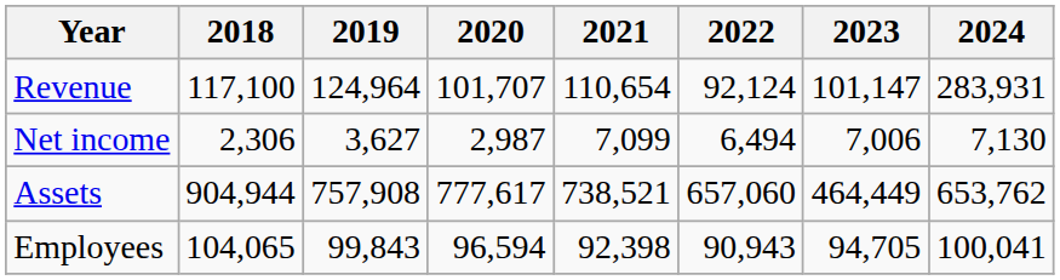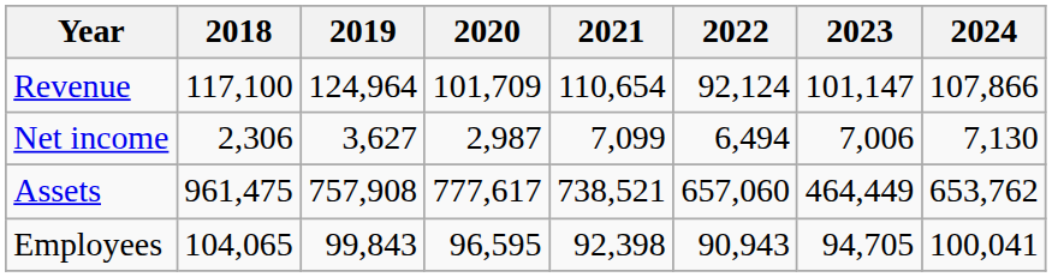 <table class="wikitable" style="text-align:right">
 <tr>
 <th>Year</th>
 <th>2018</th>
 <th>2019</th>
 <th>2020</th>
 <th>2021</th>
 <th>2022</th>
 <th>2023</th>
 <th>2024</th>
 </tr>
 <tr>
 <td style="text-align:left"><a href='#'>Revenue</a></td>
 <td>117,100</td>
 <td>124,964</td>
-<td>101,707</td>
+<td>101,709</td>
 <td>110,654</td>
 <td>92,124</td>
 <td>101,147</td>
-<td>283,931</td>
+<td>107,866</td>
 </tr>
 <tr>
 <td style="text-align:left"><a href='#'>Net income</a></td>
 <td>2,306</td>
 <td>3,627</td>
 <td>2,987</td>
 <td>7,099</td>
 <td>6,494</td>
 <td>7,006</td>
 <td>7,130</td>
 </tr>
 <tr>
 <td style="text-align:left"><a href='#'>Assets</a></td>
-<td>904,944</td>
+<td>961,475</td>
 <td>757,908</td>
 <td>777,617</td>
 <td>738,521</td>
 <td>657,060</td>
 <td>464,449</td>
 <td>653,762</td>
 </tr>
 <tr>
 <td style="text-align:left">Employees</td>
 <td>104,065</td>
 <td>99,843</td>
-<td>96,594</td>
+<td>96,595</td>
 <td>92,398</td>
 <td>90,943</td>
 <td>94,705</td>
 <td>100,041</td>
 </tr>
 </table>
